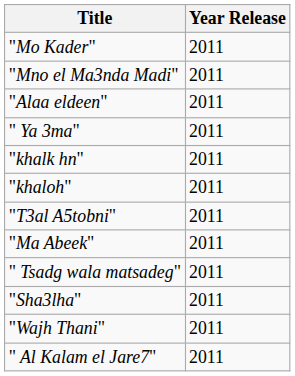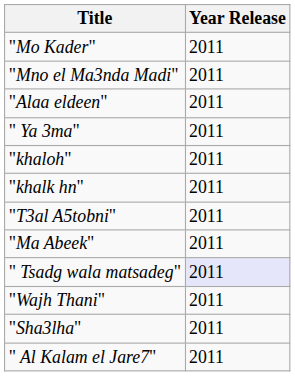 <table class="wikitable">
 <tr>
 <th><strong>Title</strong></th>
 <th><strong>Year Release</strong></th>
 </tr>
 <tr>
 <td>"<em>Mo Kader</em>"</td>
 <td>2011</td>
 </tr>
 <tr>
 <td>"<em>Mno el Ma3nda Madi</em>"</td>
 <td>2011</td>
 </tr>
 <tr>
 <td>"<em>Alaa eldeen</em>"</td>
 <td>2011</td>
 </tr>
 <tr>
 <td>"<em> Ya 3ma</em>"</td>
 <td>2011</td>
 </tr>
 <tr>
-<td>"<em>khalk hn</em>"</td>
+<td>"<em>khaloh</em>"</td>
 <td>2011</td>
 </tr>
 <tr>
-<td>"<em>khaloh</em>"</td>
+<td>"<em>khalk hn</em>"</td>
 <td>2011</td>
 </tr>
 <tr>
 <td>"<em>T3al A5tobni</em>"</td>
 <td>2011</td>
 </tr>
 <tr>
 <td>"<em>Ma Abeek</em>"</td>
 <td>2011</td>
 </tr>
 <tr>
 <td>"<em> Tsadg wala matsadeg</em>"</td>
+<td style="background: lavender;">2011</td>
+</tr>
+<tr>
+<td>"<em>Wajh Thani</em>"</td>
 <td>2011</td>
 </tr>
 <tr>
 <td>"<em>Sha3lha</em>"</td>
 <td>2011</td>
 </tr>
 <tr>
-<td>"<em>Wajh Thani</em>"</td>
-<td>2011</td>
-</tr>
-<tr>
 <td>"<em> Al Kalam el Jare7</em>"</td>
 <td>2011</td>
 </tr>
 </table>
